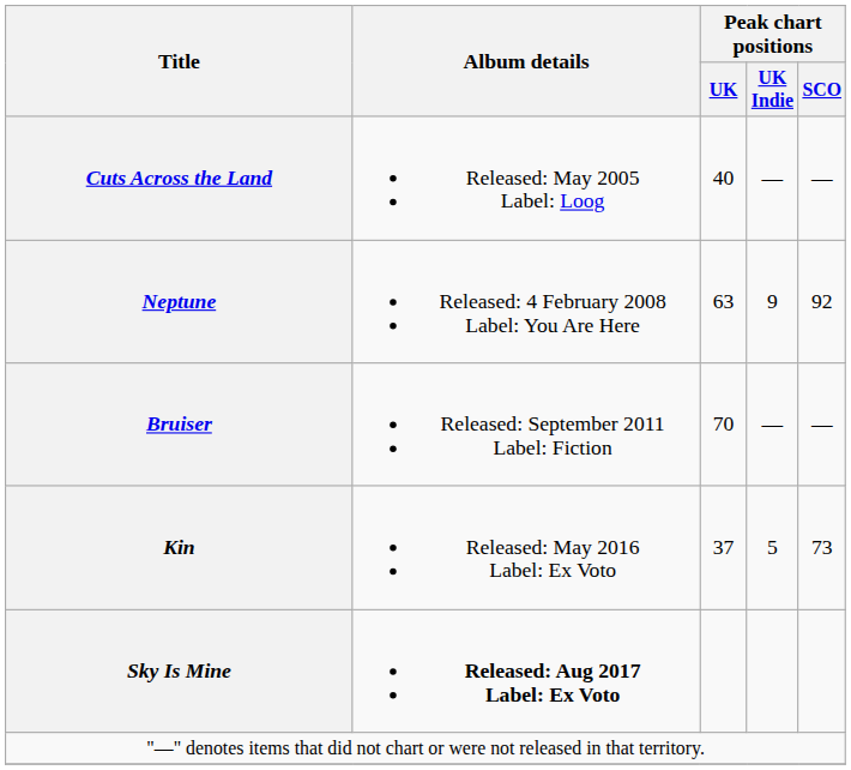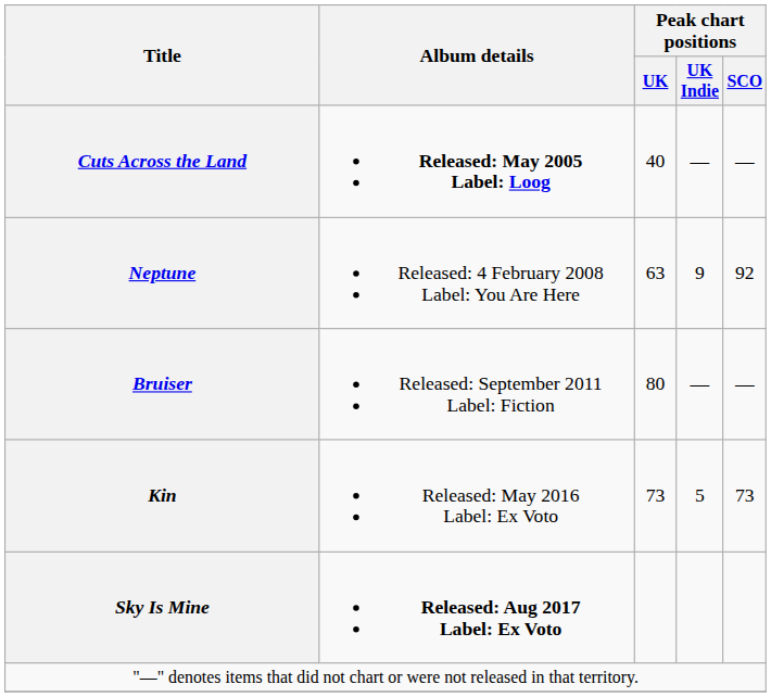 <table class="wikitable plainrowheaders" style="text-align:center;">
 <tr>
 <th scope="col" rowspan="2" style="width:16em;">Title</th>
 <th scope="col" rowspan="2" style="width:16em;">Album details</th>
 <th scope="col" colspan="3">Peak chart positions</th>
 </tr>
 <tr>
 <th style="width:2em;font-size:90%;"><a href='#'>UK</a><br></th>
 <th style="width:2em;font-size:90%;"><a href='#'>UK<br>Indie</a><br></th>
 <th style="width:2em;font-size:90%;"><a href='#'>SCO</a><br></th>
 </tr>
 <tr>
 <th scope="row"><em><a href='#'>Cuts Across the Land</a></em></th>
-<td><br><ul><li>Released: May 2005</li><li>Label: <a href='#'>Loog</a></li></ul></td>
+<td><strong><br><ul><li>Released: May 2005</li><li>Label: <a href='#'>Loog</a></li></ul></strong></td>
 <td>40</td>
 <td>—</td>
 <td>—</td>
 </tr>
 <tr>
 <th scope="row"><em><a href='#'>Neptune</a></em></th>
 <td><br><ul><li>Released: 4 February 2008</li><li>Label: You Are Here</li></ul></td>
 <td>63</td>
 <td>9</td>
 <td>92</td>
 </tr>
 <tr>
 <th scope="row"><em><a href='#'>Bruiser</a></em></th>
 <td><br><ul><li>Released: September 2011</li><li>Label: Fiction</li></ul></td>
-<td>70</td>
+<td>80</td>
 <td>—</td>
 <td>—</td>
 </tr>
 <tr>
 <th scope="row"><em>Kin</em></th>
 <td><br><ul><li>Released: May 2016</li><li>Label: Ex Voto</li></ul></td>
-<td>37</td>
+<td>73</td>
 <td>5</td>
 <td>73</td>
 </tr>
 <tr>
 <th scope="row"><em>Sky Is Mine</em></th>
 <td><strong><br><ul><li>Released: Aug 2017</li><li>Label: Ex Voto</li></ul></strong></td>
 <td></td>
 <td></td>
 <td></td>
 </tr>
 <tr>
 <td align="center" colspan="15" style="font-size:90%">"—" denotes items that did not chart or were not released in that territory.</td>
 </tr>
 <tr>
 </tr>
 </table>
